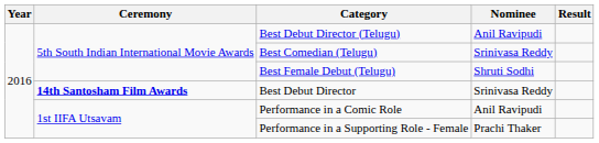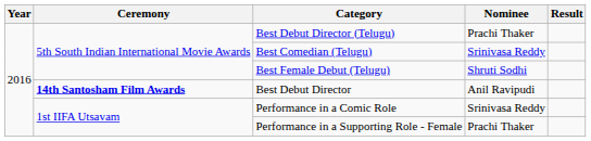 <table class="wikitable">
 <tr>
 <th>Year</th>
 <th>Ceremony</th>
 <th>Category</th>
 <th>Nominee</th>
 <th>Result</th>
 </tr>
 <tr>
 <td rowspan="6">2016</td>
 <td rowspan="3"><a href='#'>5th South Indian International Movie Awards</a></td>
 <td><a href='#'>Best Debut Director (Telugu)</a></td>
-<td><a href='#'>Anil Ravipudi</a></td>
+<td>Prachi Thaker</td>
 <td></td>
 </tr>
 <tr>
 <td><a href='#'>Best Comedian (Telugu)</a></td>
 <td><a href='#'>Srinivasa Reddy</a></td>
 <td></td>
 </tr>
 <tr>
 <td><a href='#'>Best Female Debut (Telugu)</a></td>
 <td><a href='#'>Shruti Sodhi</a></td>
 <td></td>
 </tr>
 <tr>
 <td><strong><a href='#'>14th Santosham Film Awards</a></strong></td>
 <td>Best Debut Director</td>
-<td>Srinivasa Reddy</td>
+<td>Anil Ravipudi</td>
 <td></td>
 </tr>
 <tr>
 <td rowspan="2"><a href='#'>1st IIFA Utsavam</a></td>
 <td>Performance in a Comic Role</td>
-<td>Anil Ravipudi</td>
+<td>Srinivasa Reddy</td>
 <td></td>
 </tr>
 <tr>
 <td>Performance in a Supporting Role - Female</td>
 <td>Prachi Thaker</td>
 <td></td>
 </tr>
 </table>
